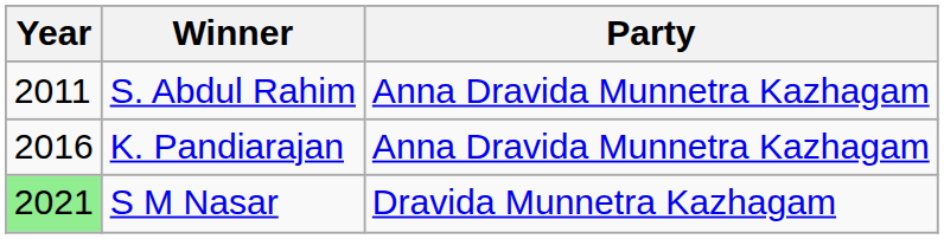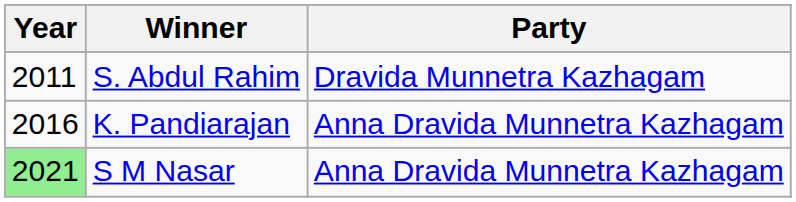 <table class="wikitable">
 <tr>
 <th>Year</th>
 <th>Winner</th>
 <th>Party</th>
 </tr>
 <tr>
 <td>2011</td>
 <td><a href='#'>S. Abdul Rahim</a></td>
-<td><a href='#'>Anna Dravida Munnetra Kazhagam</a></td>
+<td><a href='#'>Dravida Munnetra Kazhagam</a></td>
 </tr>
 <tr>
 <td>2016</td>
 <td><a href='#'>K. Pandiarajan</a></td>
 <td><a href='#'>Anna Dravida Munnetra Kazhagam</a></td>
 </tr>
 <tr>
 <td style="background: lightgreen;">2021</td>
 <td><a href='#'>S M Nasar</a></td>
-<td><a href='#'>Dravida Munnetra Kazhagam</a></td>
+<td><a href='#'>Anna Dravida Munnetra Kazhagam</a></td>
 </tr>
 </table>
